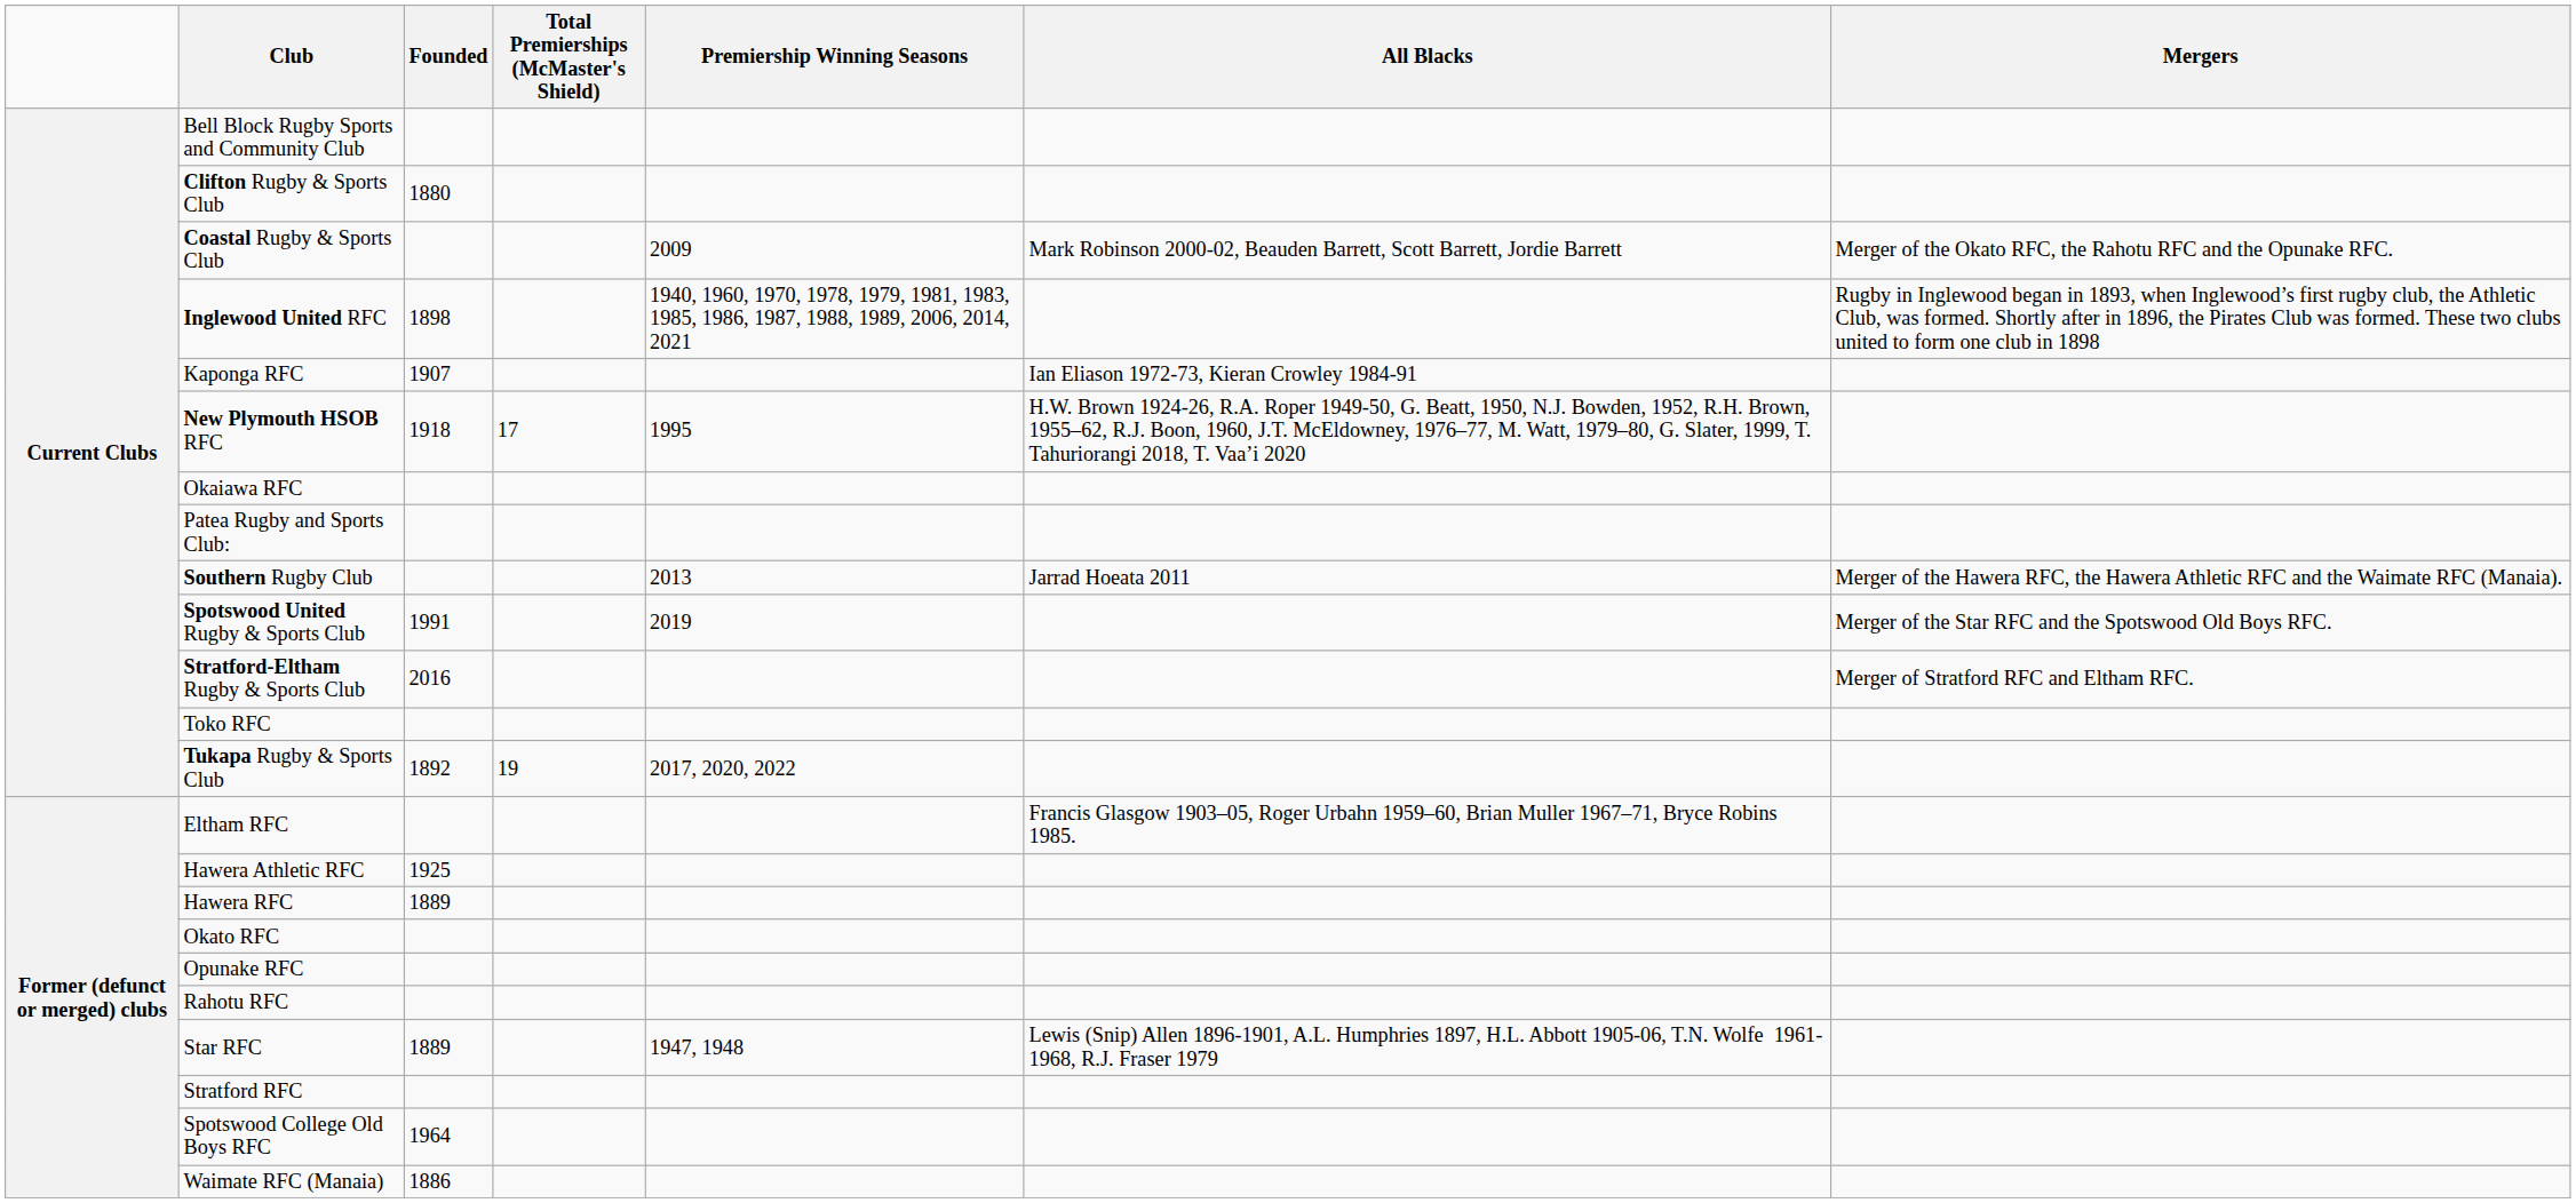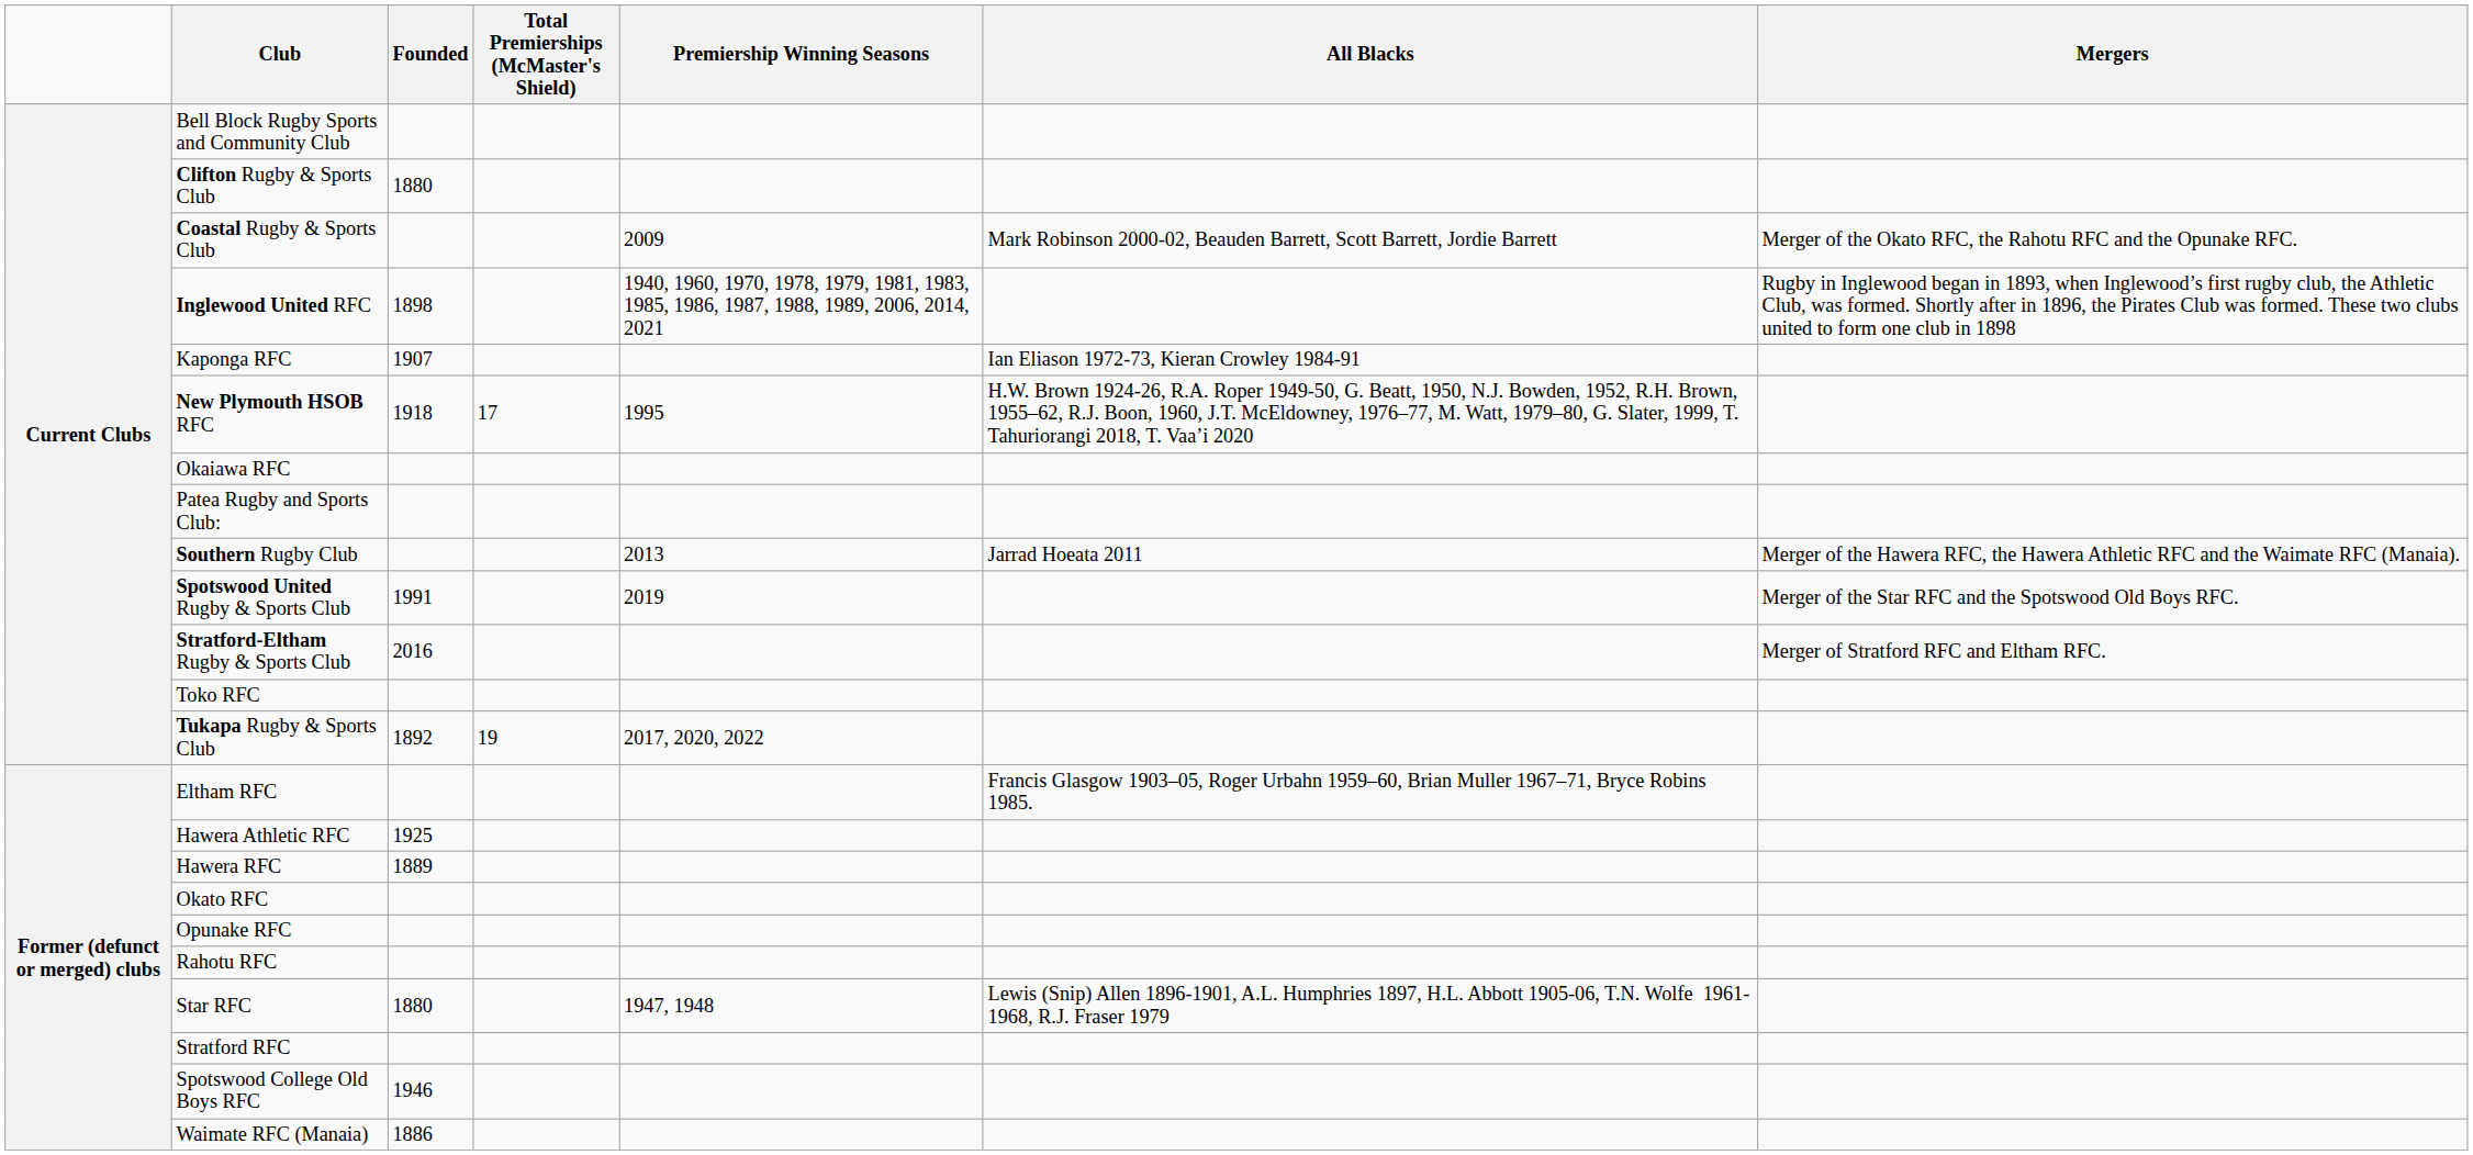 <table class="wikitable">
 <tr>
 <td></td>
 <th>Club</th>
 <th>Founded</th>
 <th>Total Premierships<br>(McMaster's Shield)</th>
 <th>Premiership Winning Seasons</th>
 <th>All Blacks</th>
 <th>Mergers</th>
 </tr>
 <tr>
 <th rowspan="13">Current Clubs</th>
 <td>Bell Block Rugby Sports and  Community Club</td>
 <td></td>
 <td></td>
 <td></td>
 <td></td>
 <td></td>
 </tr>
 <tr>
 <td><strong>Clifton</strong> Rugby & Sports Club</td>
 <td>1880</td>
 <td></td>
 <td></td>
 <td></td>
 <td></td>
 </tr>
 <tr>
 <td><strong>Coastal</strong> Rugby & Sports Club</td>
 <td></td>
 <td></td>
 <td>2009</td>
 <td>Mark Robinson 2000-02, Beauden  Barrett, Scott Barrett, Jordie Barrett</td>
 <td>Merger of the Okato RFC, the  Rahotu RFC and the Opunake RFC.</td>
 </tr>
 <tr>
 <td><strong>Inglewood United</strong> RFC</td>
 <td>1898</td>
 <td></td>
 <td>1940, 1960, 1970, 1978, 1979,  1981, 1983, 1985, 1986, 1987, 1988, 1989, 2006, 2014, 2021</td>
 <td></td>
 <td>Rugby in Inglewood began in 1893, when Inglewood’s first rugby club, the Athletic Club, was formed. Shortly after in 1896, the Pirates Club was formed. These two clubs united to form one club in 1898</td>
 </tr>
 <tr>
 <td>Kaponga RFC</td>
 <td>1907</td>
 <td></td>
 <td></td>
 <td>Ian Eliason 1972-73, Kieran  Crowley 1984-91</td>
 <td></td>
 </tr>
 <tr>
 <td><strong>New Plymouth HSOB</strong> RFC</td>
 <td>1918</td>
 <td>17</td>
 <td>1995</td>
 <td>H.W. Brown 1924-26, R.A. Roper 1949-50, G. Beatt, 1950, N.J. Bowden, 1952, R.H. Brown, 1955–62, R.J. Boon, 1960, J.T. McEldowney, 1976–77, M. Watt, 1979–80, G. Slater, 1999, T. Tahuriorangi 2018, T. Vaa’i 2020</td>
 <td></td>
 </tr>
 <tr>
 <td>Okaiawa RFC</td>
 <td></td>
 <td></td>
 <td></td>
 <td></td>
 <td></td>
 </tr>
 <tr>
 <td>Patea Rugby and Sports Club:</td>
 <td></td>
 <td></td>
 <td></td>
 <td></td>
 <td></td>
 </tr>
 <tr>
 <td><strong>Southern</strong> Rugby Club</td>
 <td></td>
 <td></td>
 <td>2013</td>
 <td>Jarrad Hoeata 2011</td>
 <td>Merger of the Hawera RFC, the Hawera Athletic RFC and the Waimate RFC (Manaia).</td>
 </tr>
 <tr>
 <td><strong>Spotswood United</strong> Rugby & Sports Club</td>
 <td>1991</td>
 <td></td>
 <td>2019</td>
 <td></td>
 <td>Merger of the Star RFC and the Spotswood Old Boys RFC.</td>
 </tr>
 <tr>
 <td><strong>Stratford-Eltham</strong> Rugby & Sports Club</td>
 <td>2016</td>
 <td></td>
 <td></td>
 <td></td>
 <td>Merger of Stratford RFC and Eltham RFC.</td>
 </tr>
 <tr>
 <td>Toko RFC</td>
 <td></td>
 <td></td>
 <td></td>
 <td></td>
 <td></td>
 </tr>
 <tr>
 <td><strong>Tukapa</strong> Rugby & Sports Club</td>
 <td>1892</td>
 <td>19</td>
 <td>2017, 2020, 2022</td>
 <td></td>
 <td></td>
 </tr>
 <tr>
 <th rowspan="10">Former (defunct or merged) clubs</th>
 <td>Eltham RFC</td>
 <td></td>
 <td></td>
 <td></td>
 <td>Francis Glasgow 1903–05, Roger Urbahn 1959–60, Brian Muller 1967–71, Bryce Robins 1985.</td>
 <td></td>
 </tr>
 <tr>
 <td>Hawera Athletic RFC</td>
 <td>1925</td>
 <td></td>
 <td></td>
 <td></td>
 <td></td>
 </tr>
 <tr>
 <td>Hawera RFC</td>
 <td>1889</td>
 <td></td>
 <td></td>
 <td></td>
 <td></td>
 </tr>
 <tr>
 <td>Okato RFC</td>
 <td></td>
 <td></td>
 <td></td>
 <td></td>
 <td></td>
 </tr>
 <tr>
 <td>Opunake RFC</td>
 <td></td>
 <td></td>
 <td></td>
 <td></td>
 <td></td>
 </tr>
 <tr>
 <td>Rahotu  RFC</td>
 <td></td>
 <td></td>
 <td></td>
 <td></td>
 <td></td>
 </tr>
 <tr>
 <td>Star RFC</td>
-<td>1889</td>
+<td>1880</td>
 <td></td>
 <td>1947, 1948</td>
 <td>Lewis (Snip) Allen 1896-1901,  A.L. Humphries 1897, H.L. Abbott 1905-06, T.N. Wolfe  1961-1968, R.J.  Fraser 1979</td>
 <td></td>
 </tr>
 <tr>
 <td>Stratford RFC</td>
 <td></td>
 <td></td>
 <td></td>
 <td></td>
 <td></td>
 </tr>
 <tr>
 <td>Spotswood College Old Boys RFC</td>
-<td>1964</td>
+<td>1946</td>
 <td></td>
 <td></td>
 <td></td>
 <td></td>
 </tr>
 <tr>
 <td>Waimate  RFC (Manaia)</td>
 <td>1886</td>
 <td></td>
 <td></td>
 <td></td>
 <td></td>
 </tr>
 </table>
